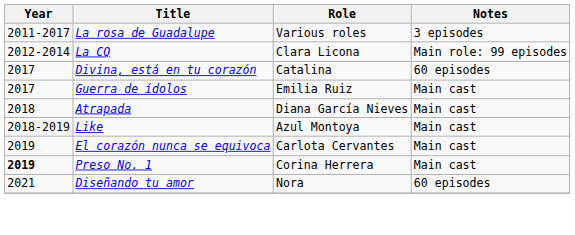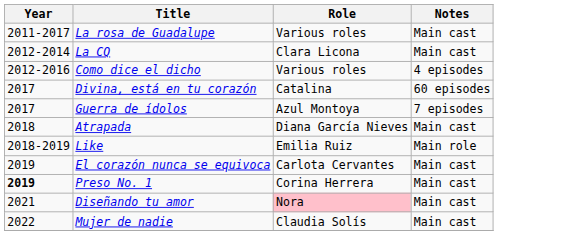 <table class="wikitable">
 <tr>
 <th>Year</th>
 <th>Title</th>
 <th>Role</th>
 <th>Notes</th>
 </tr>
 <tr>
 <td>2011-2017</td>
 <td><em><a href='#'>La rosa de Guadalupe</a></em></td>
 <td>Various roles</td>
-<td>3 episodes</td>
+<td>Main cast</td>
 </tr>
 <tr>
 <td>2012-2014</td>
 <td><em><a href='#'>La CQ</a></em></td>
 <td>Clara Licona</td>
-<td>Main role: 99 episodes</td>
+<td>Main cast</td>
+</tr>
+<tr>
+<td>2012-2016</td>
+<td><em><a href='#'>Como dice el dicho</a></em></td>
+<td>Various roles</td>
+<td>4 episodes</td>
 </tr>
 <tr>
 <td>2017</td>
 <td><em><a href='#'>Divina, está en tu corazón</a></em></td>
 <td>Catalina</td>
 <td>60 episodes</td>
 </tr>
 <tr>
 <td>2017</td>
 <td><em><a href='#'>Guerra de ídolos</a></em></td>
-<td>Emilia Ruiz</td>
-<td>Main cast</td>
+<td>Azul Montoya</td>
+<td>7 episodes</td>
 </tr>
 <tr>
 <td>2018</td>
 <td><em><a href='#'>Atrapada</a></em></td>
 <td>Diana García Nieves</td>
 <td>Main cast</td>
 </tr>
 <tr>
 <td>2018-2019</td>
 <td><em><a href='#'>Like</a></em></td>
-<td>Azul Montoya</td>
-<td>Main cast</td>
+<td>Emilia Ruiz</td>
+<td>Main role</td>
 </tr>
 <tr>
 <td>2019</td>
 <td><em><a href='#'>El corazón nunca se equivoca</a></em></td>
 <td>Carlota Cervantes</td>
 <td>Main cast</td>
 </tr>
 <tr>
 <td><strong>2019</strong></td>
 <td><em><a href='#'>Preso No. 1</a></em></td>
 <td>Corina Herrera</td>
 <td>Main cast</td>
 </tr>
 <tr>
 <td>2021</td>
 <td><em><a href='#'>Diseñando tu amor</a></em></td>
-<td>Nora</td>
-<td>60 episodes</td>
+<td style="background: pink;">Nora</td>
+<td>Main cast</td>
+</tr>
+<tr>
+<td>2022</td>
+<td><em><a href='#'>Mujer de nadie</a></em></td>
+<td>Claudia Solís</td>
+<td>Main cast</td>
 </tr>
 <tr>
 </tr>
 </table>
